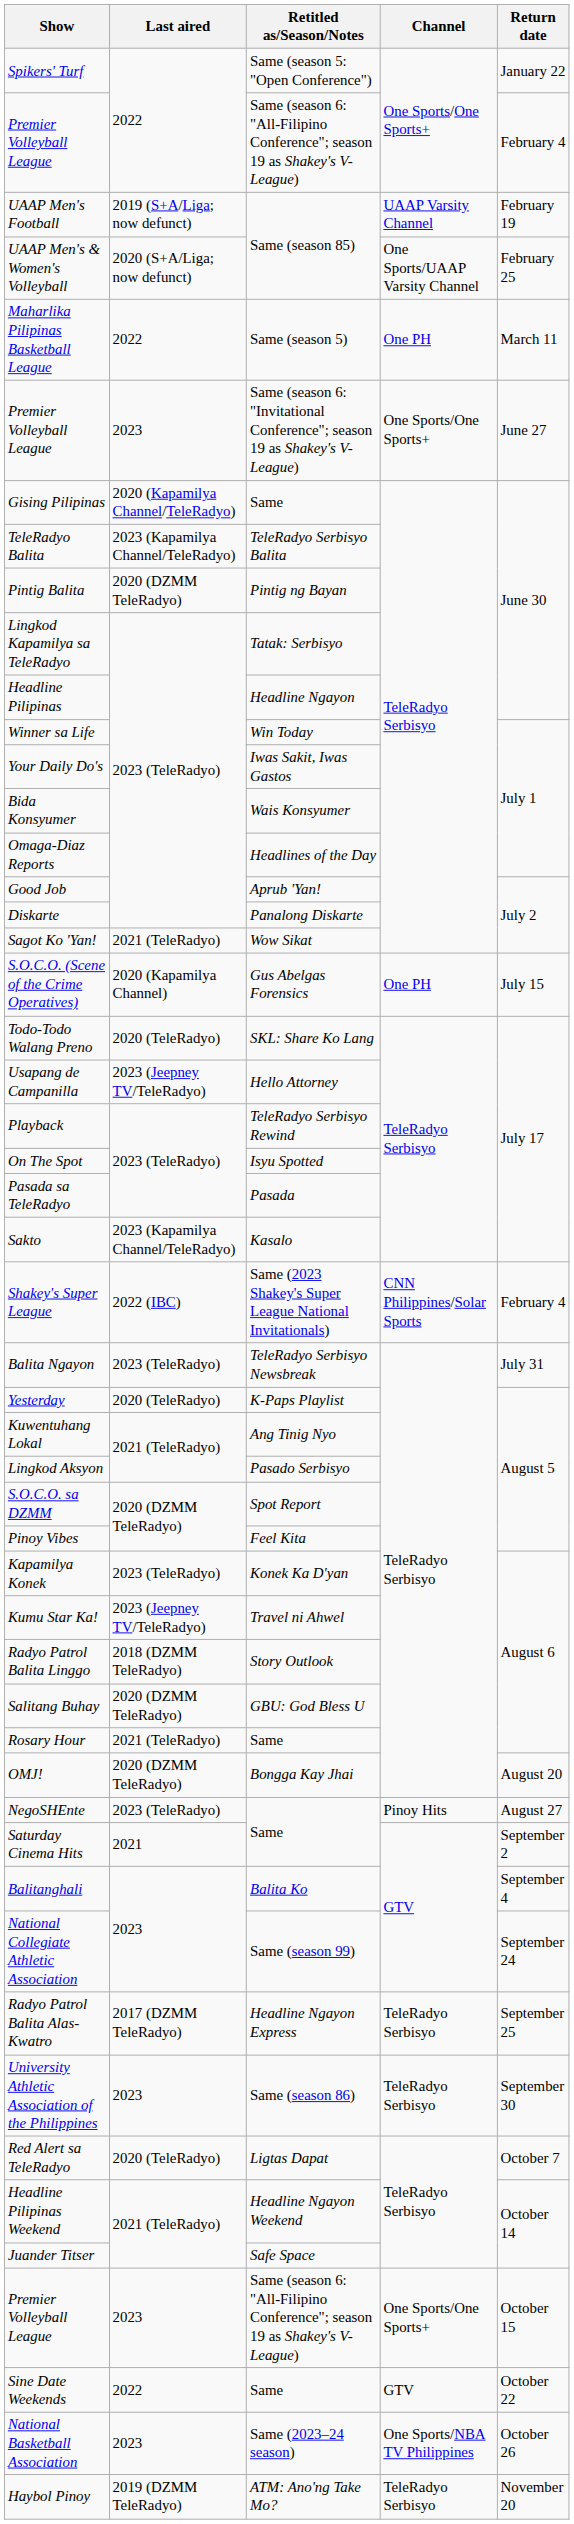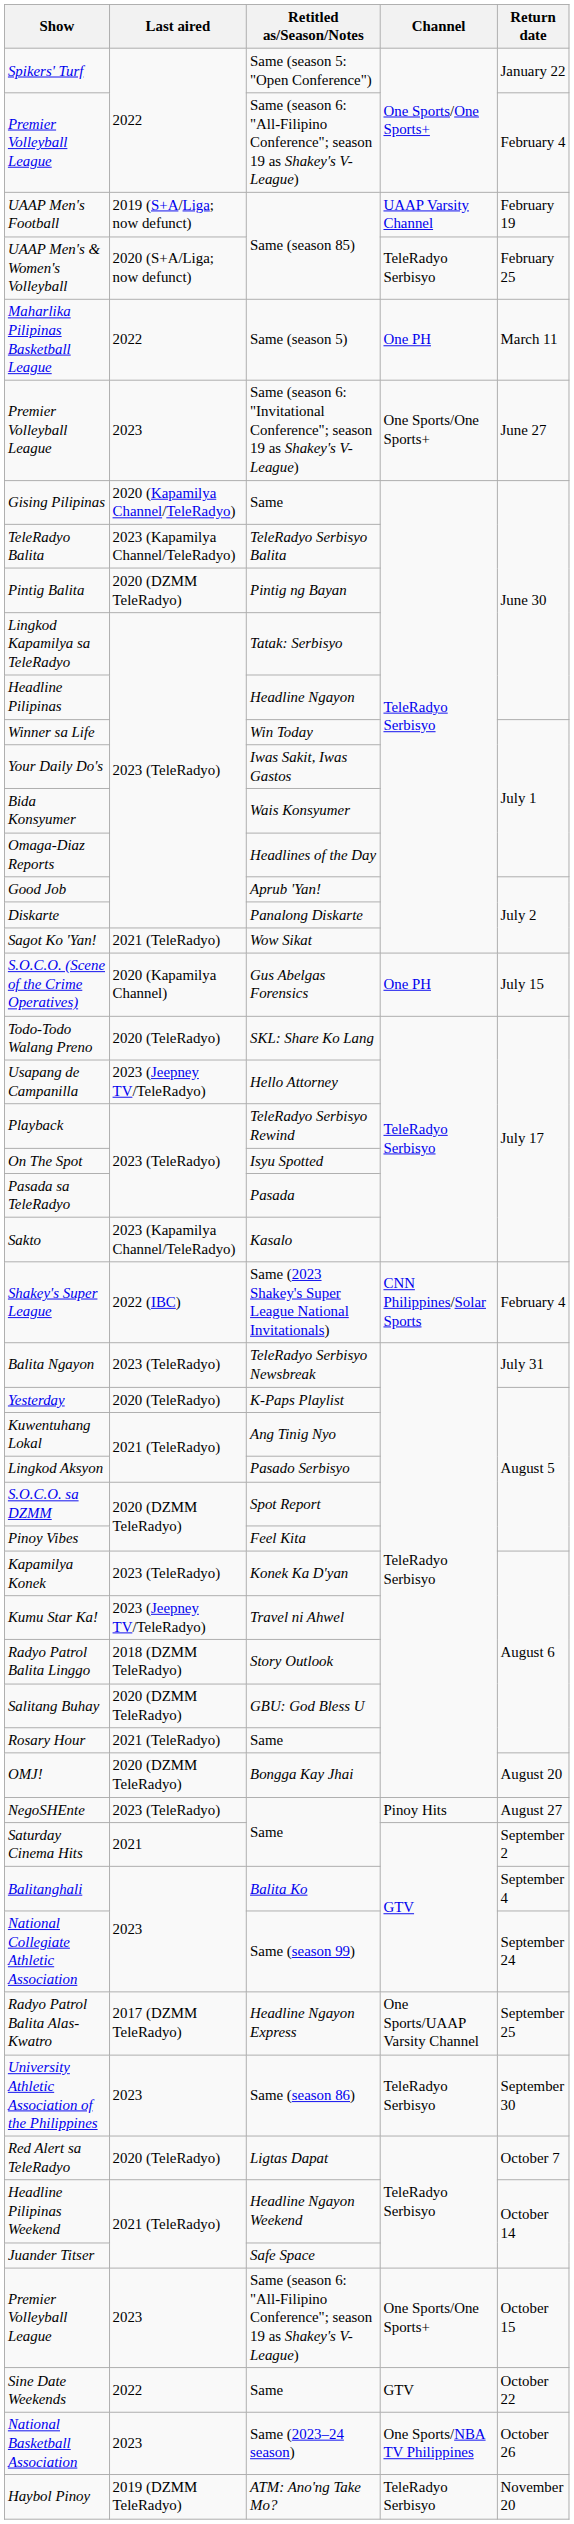 <table class="wikitable" style="text-align:left; line-height:20px; width:auto;">
 <tr>
 <th>Show</th>
 <th>Last aired</th>
 <th>Retitled as/Season/Notes</th>
 <th>Channel</th>
 <th>Return date</th>
 </tr>
 <tr>
 <td><em><a href='#'>Spikers' Turf</a></em></td>
 <td rowspan="2">2022</td>
 <td>Same (season 5: "Open Conference")</td>
 <td rowspan="2"><a href='#'>One Sports</a>/<a href='#'>One Sports+</a></td>
 <td>January 22</td>
 </tr>
 <tr>
 <td><em><a href='#'>Premier Volleyball League</a></em></td>
 <td>Same (season 6: "All-Filipino Conference"; season 19 as <em>Shakey's V-League</em>)</td>
 <td>February 4</td>
 </tr>
 <tr>
 <td><em>UAAP Men's Football</em></td>
 <td>2019 (<a href='#'>S+A</a>/<a href='#'>Liga</a>; now defunct)</td>
 <td rowspan="2">Same (season 85)</td>
 <td><a href='#'>UAAP Varsity Channel</a></td>
 <td>February 19</td>
 </tr>
 <tr>
 <td><em>UAAP Men's & Women's Volleyball</em></td>
 <td>2020 (S+A/Liga; now defunct)</td>
-<td>One Sports/UAAP Varsity Channel</td>
+<td>TeleRadyo Serbisyo</td>
 <td>February 25</td>
 </tr>
 <tr>
 <td><em><a href='#'>Maharlika Pilipinas Basketball League</a></em></td>
 <td>2022</td>
 <td>Same (season 5)</td>
 <td><a href='#'>One PH</a></td>
 <td>March 11</td>
 </tr>
 <tr>
 <td><em>Premier Volleyball League</em></td>
 <td>2023</td>
 <td>Same (season 6: "Invitational Conference"; season 19 as <em>Shakey's V-League</em>)</td>
 <td>One Sports/One Sports+</td>
 <td>June 27</td>
 </tr>
 <tr>
 <td><em>Gising Pilipinas</em></td>
 <td>2020 (<a href='#'>Kapamilya Channel</a>/<a href='#'>TeleRadyo</a>)</td>
 <td>Same</td>
 <td rowspan="12"><a href='#'>TeleRadyo Serbisyo</a></td>
 <td rowspan="5">June 30</td>
 </tr>
 <tr>
 <td><em>TeleRadyo Balita</em></td>
 <td>2023 (Kapamilya Channel/TeleRadyo)</td>
 <td><em>TeleRadyo Serbisyo Balita</em></td>
 </tr>
 <tr>
 <td><em>Pintig Balita</em></td>
 <td>2020 (DZMM TeleRadyo)</td>
 <td><em>Pintig ng Bayan</em></td>
 </tr>
 <tr>
 <td><em>Lingkod Kapamilya sa TeleRadyo</em></td>
 <td rowspan="8">2023 (TeleRadyo)</td>
 <td><em>Tatak: Serbisyo</em></td>
 </tr>
 <tr>
 <td><em>Headline Pilipinas</em></td>
 <td><em>Headline Ngayon</em></td>
 </tr>
 <tr>
 <td><em>Winner sa Life</em></td>
 <td><em>Win Today</em></td>
 <td rowspan="4">July 1</td>
 </tr>
 <tr>
 <td><em>Your Daily Do's</em></td>
 <td><em>Iwas Sakit, Iwas Gastos</em></td>
 </tr>
 <tr>
 <td><em>Bida Konsyumer</em></td>
 <td><em>Wais Konsyumer</em></td>
 </tr>
 <tr>
 <td><em>Omaga-Diaz Reports</em></td>
 <td><em>Headlines of the Day</em></td>
 </tr>
 <tr>
 <td><em>Good Job</em></td>
 <td><em>Aprub 'Yan!</em></td>
 <td rowspan="3">July 2</td>
 </tr>
 <tr>
 <td><em>Diskarte</em></td>
 <td><em>Panalong Diskarte</em></td>
 </tr>
 <tr>
 <td><em>Sagot Ko 'Yan!</em></td>
 <td>2021 (TeleRadyo)</td>
 <td><em>Wow Sikat</em></td>
 </tr>
 <tr>
 <td><em><a href='#'>S.O.C.O. (Scene of the Crime Operatives)</a></em></td>
 <td>2020 (Kapamilya Channel)</td>
 <td><em>Gus Abelgas Forensics</em></td>
 <td><a href='#'>One PH</a></td>
 <td>July 15</td>
 </tr>
 <tr>
 <td><em>Todo-Todo Walang Preno</em></td>
 <td>2020 (TeleRadyo)</td>
 <td><em>SKL: Share Ko Lang</em></td>
 <td rowspan="6"><a href='#'>TeleRadyo Serbisyo</a></td>
 <td rowspan="6">July 17</td>
 </tr>
 <tr>
 <td><em>Usapang de Campanilla</em></td>
 <td>2023 (<a href='#'>Jeepney TV</a>/TeleRadyo)</td>
 <td><em>Hello Attorney</em></td>
 </tr>
 <tr>
 <td><em>Playback</em></td>
 <td rowspan="3">2023 (TeleRadyo)</td>
 <td><em>TeleRadyo Serbisyo Rewind</em></td>
 </tr>
 <tr>
 <td><em>On The Spot</em></td>
 <td><em>Isyu Spotted</em></td>
 </tr>
 <tr>
 <td><em>Pasada sa TeleRadyo</em></td>
 <td><em>Pasada</em></td>
 </tr>
 <tr>
 <td><em>Sakto</em></td>
 <td>2023 (Kapamilya Channel/TeleRadyo)</td>
 <td><em>Kasalo</em></td>
 </tr>
 <tr>
 <td><em><a href='#'>Shakey's Super League</a></em></td>
 <td>2022 (<a href='#'>IBC</a>)</td>
 <td>Same (<a href='#'>2023 Shakey's Super League National Invitationals</a>)</td>
 <td><a href='#'>CNN Philippines</a>/<a href='#'>Solar Sports</a></td>
 <td>February 4</td>
 </tr>
 <tr>
 <td><em>Balita Ngayon</em></td>
 <td>2023 (TeleRadyo)</td>
 <td><em>TeleRadyo Serbisyo Newsbreak</em></td>
 <td rowspan="12">TeleRadyo Serbisyo</td>
 <td>July 31</td>
 </tr>
 <tr>
 <td><em><a href='#'>Yesterday</a></em></td>
 <td>2020 (TeleRadyo)</td>
 <td><em>K-Paps Playlist</em></td>
 <td rowspan="5">August 5</td>
 </tr>
 <tr>
 <td><em>Kuwentuhang Lokal</em></td>
 <td rowspan="2">2021 (TeleRadyo)</td>
 <td><em>Ang Tinig Nyo</em></td>
 </tr>
 <tr>
 <td><em>Lingkod Aksyon</em></td>
 <td><em>Pasado Serbisyo</em></td>
 </tr>
 <tr>
 <td><em><a href='#'>S.O.C.O. sa DZMM</a></em></td>
 <td rowspan="2">2020 (DZMM TeleRadyo)</td>
 <td><em>Spot Report</em></td>
 </tr>
 <tr>
 <td><em>Pinoy Vibes</em></td>
 <td><em>Feel Kita</em></td>
 </tr>
 <tr>
 <td><em>Kapamilya Konek</em></td>
 <td rownspan="2">2023 (TeleRadyo)</td>
 <td><em>Konek Ka D'yan</em></td>
 <td rowspan="5">August 6</td>
 </tr>
 <tr>
 <td><em>Kumu Star Ka!</em></td>
 <td>2023 (<a href='#'>Jeepney TV</a>/TeleRadyo)</td>
 <td><em>Travel ni Ahwel</em></td>
 </tr>
 <tr>
 <td><em>Radyo Patrol Balita Linggo</em></td>
 <td>2018 (DZMM TeleRadyo)</td>
 <td><em>Story Outlook</em></td>
 </tr>
 <tr>
 <td><em>Salitang Buhay</em></td>
 <td>2020 (DZMM TeleRadyo)</td>
 <td><em>GBU: God Bless U</em></td>
 </tr>
 <tr>
 <td><em>Rosary Hour</em></td>
 <td>2021 (TeleRadyo)</td>
 <td>Same</td>
 </tr>
 <tr>
 <td><em>OMJ!</em></td>
 <td>2020 (DZMM TeleRadyo)</td>
 <td><em>Bongga Kay Jhai</em></td>
 <td>August 20</td>
 </tr>
 <tr>
 <td><em>NegoSHEnte</em></td>
 <td>2023 (TeleRadyo)</td>
 <td rowspan="2">Same</td>
 <td>Pinoy Hits</td>
 <td>August 27</td>
 </tr>
 <tr>
 <td><em>Saturday Cinema Hits</em></td>
 <td>2021</td>
 <td rowspan="3"><a href='#'>GTV</a></td>
 <td>September 2</td>
 </tr>
 <tr>
 <td><em><a href='#'>Balitanghali</a></em></td>
 <td rowspan="2">2023</td>
 <td><em><a href='#'>Balita Ko</a></em></td>
 <td>September 4</td>
 </tr>
 <tr>
 <td><em><a href='#'>National Collegiate Athletic Association</a></em></td>
 <td>Same (<a href='#'>season 99</a>)</td>
 <td>September 24</td>
 </tr>
 <tr>
 <td><em>Radyo Patrol Balita Alas-Kwatro</em></td>
 <td>2017 (DZMM TeleRadyo)</td>
 <td><em>Headline Ngayon Express</em></td>
-<td>TeleRadyo Serbisyo</td>
+<td>One Sports/UAAP Varsity Channel</td>
 <td>September 25</td>
 </tr>
 <tr>
 <td><em><a href='#'>University Athletic Association of the Philippines</a></em></td>
 <td>2023</td>
 <td>Same (<a href='#'>season 86</a>)</td>
 <td>TeleRadyo Serbisyo</td>
 <td>September 30</td>
 </tr>
 <tr>
 <td><em>Red Alert sa TeleRadyo</em></td>
 <td>2020 (TeleRadyo)</td>
 <td><em>Ligtas Dapat</em></td>
 <td rowspan="3">TeleRadyo Serbisyo</td>
 <td>October 7</td>
 </tr>
 <tr>
 <td><em>Headline Pilipinas Weekend</em></td>
 <td rowspan="2">2021 (TeleRadyo)</td>
 <td><em>Headline Ngayon Weekend</em></td>
 <td rowspan="2">October 14</td>
 </tr>
 <tr>
 <td><em>Juander Titser</em></td>
 <td><em>Safe Space</em></td>
 </tr>
 <tr>
 <td><em>Premier Volleyball League</em></td>
 <td>2023</td>
 <td>Same (season 6: "All-Filipino Conference"; season 19 as <em>Shakey's V-League</em>)</td>
 <td>One Sports/One Sports+</td>
 <td>October 15</td>
 </tr>
 <tr>
 <td><em>Sine Date Weekends</em></td>
 <td>2022</td>
 <td>Same</td>
 <td>GTV</td>
 <td>October 22</td>
 </tr>
 <tr>
 <td><em><a href='#'>National Basketball Association</a></em></td>
 <td>2023</td>
 <td>Same (<a href='#'>2023–24 season</a>)</td>
 <td>One Sports/<a href='#'>NBA TV Philippines</a></td>
 <td>October 26</td>
 </tr>
 <tr>
 <td><em>Haybol Pinoy</em></td>
 <td>2019 (DZMM TeleRadyo)</td>
 <td><em>ATM: Ano'ng Take Mo?</em></td>
 <td>TeleRadyo Serbisyo</td>
 <td>November 20</td>
 </tr>
 </table>
